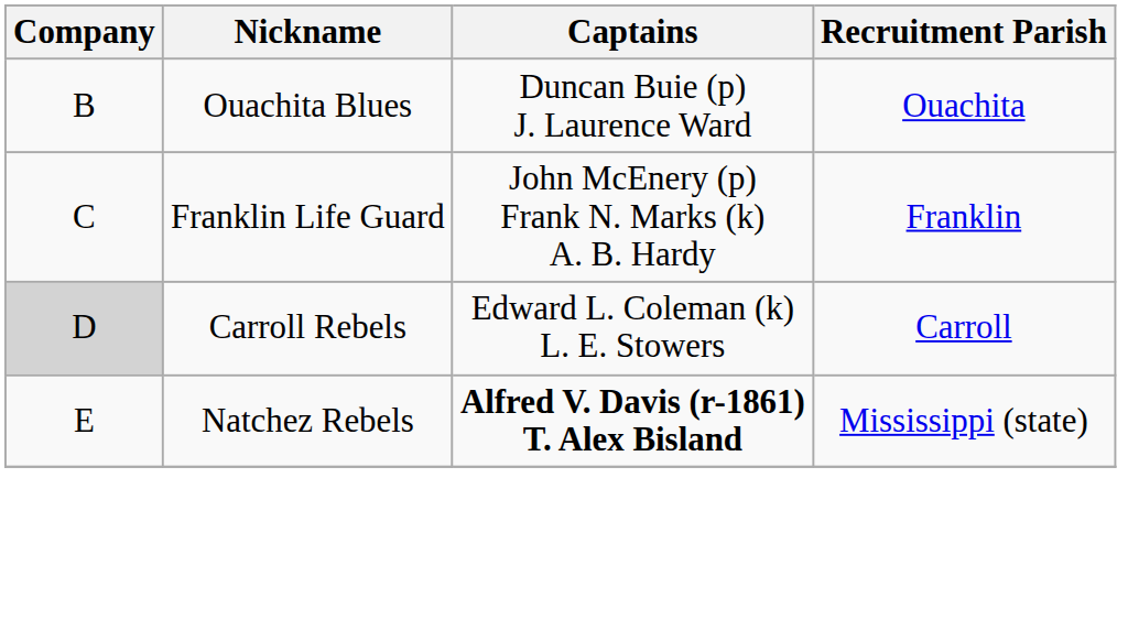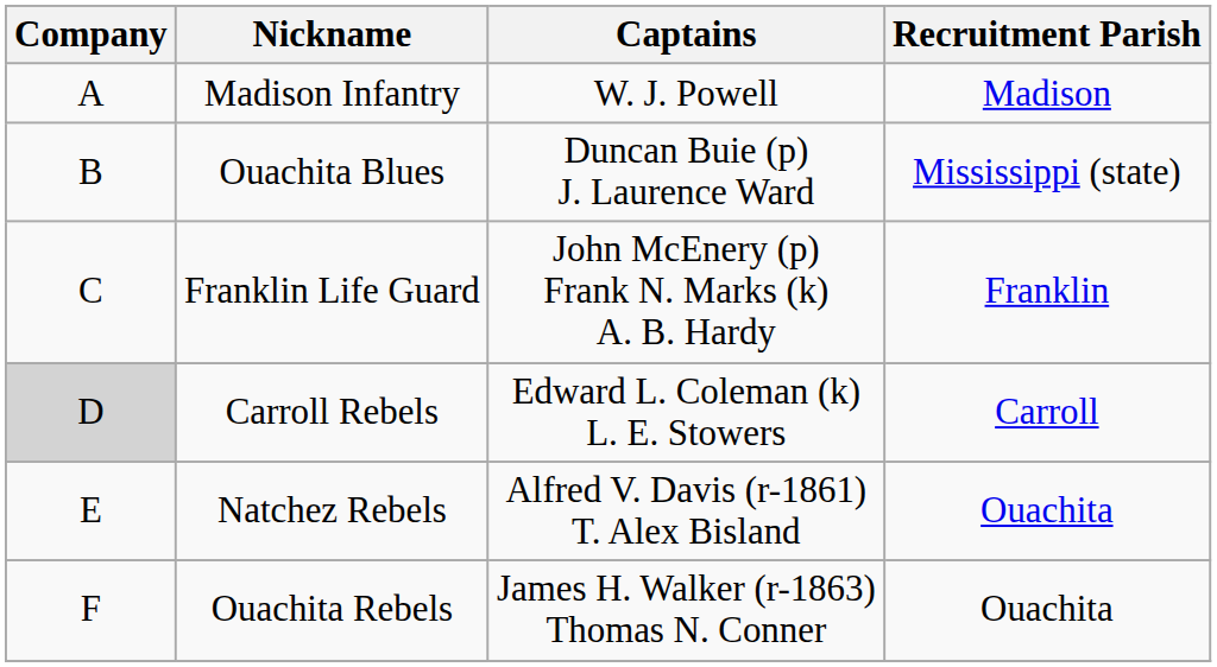 <table class="wikitable" style="text-align:center; ">
 <tr>
 <th>Company</th>
 <th>Nickname</th>
 <th>Captains</th>
 <th>Recruitment Parish</th>
 </tr>
 <tr>
+<td rowspan=1>A</td>
+<td>Madison Infantry</td>
+<td>W. J. Powell</td>
+<td><a href='#'>Madison</a></td>
+</tr>
+<tr>
 <td rowspan=1>B</td>
 <td>Ouachita Blues</td>
 <td>Duncan Buie (p)<br> J. Laurence Ward</td>
-<td><a href='#'>Ouachita</a></td>
+<td><a href='#'>Mississippi</a> (state)</td>
 </tr>
 <tr>
 <td rowspan=1>C</td>
 <td>Franklin Life Guard</td>
 <td>John McEnery (p)<br>Frank N. Marks (k)<br>A. B. Hardy</td>
 <td><a href='#'>Franklin</a></td>
 </tr>
 <tr>
 <td rowspan=1 style="background: lightgrey;">D</td>
 <td>Carroll Rebels</td>
 <td>Edward L. Coleman (k)<br> L. E. Stowers</td>
 <td><a href='#'>Carroll</a></td>
 </tr>
 <tr>
 <td rowspan=1>E</td>
 <td>Natchez Rebels</td>
-<td><strong>Alfred V. Davis (r-1861)<br> T. Alex Bisland</strong></td>
-<td><a href='#'>Mississippi</a> (state)</td>
+<td>Alfred V. Davis (r-1861)<br> T. Alex Bisland</td>
+<td><a href='#'>Ouachita</a></td>
+</tr>
+<tr>
+<td rowspan=1>F</td>
+<td>Ouachita Rebels</td>
+<td>James H. Walker (r-1863)<br> Thomas N. Conner</td>
+<td>Ouachita</td>
 </tr>
 <tr>
 </tr>
 </table>
